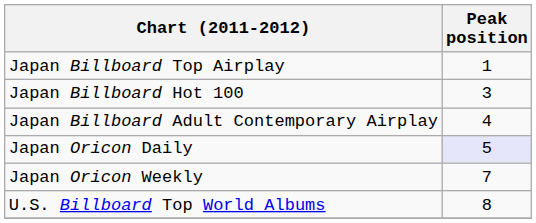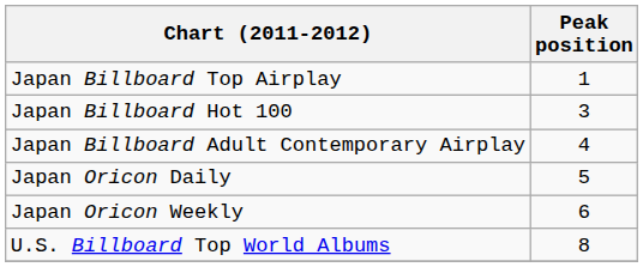 <table class="wikitable sortable">
 <tr>
 <th align="left">Chart (2011-2012)</th>
 <th align="center">Peak<br>position</th>
 </tr>
 <tr>
 <td>Japan <em>Billboard</em> Top Airplay</td>
 <td align="center">1</td>
 </tr>
 <tr>
 <td>Japan <em>Billboard</em> Hot 100</td>
 <td align="center">3</td>
 </tr>
 <tr>
 <td>Japan <em>Billboard</em> Adult Contemporary Airplay</td>
 <td align="center">4</td>
 </tr>
 <tr>
 <td>Japan <em>Oricon</em> Daily</td>
-<td align="center" style="background: lavender;">5</td>
+<td align="center">5</td>
 </tr>
 <tr>
 <td>Japan <em>Oricon</em> Weekly</td>
-<td align="center">7</td>
+<td align="center">6</td>
 </tr>
 <tr>
 <td>U.S. <em><a href='#'>Billboard</a></em> Top <a href='#'>World Albums</a></td>
 <td align="center">8</td>
 </tr>
 <tr>
 </tr>
 </table>
